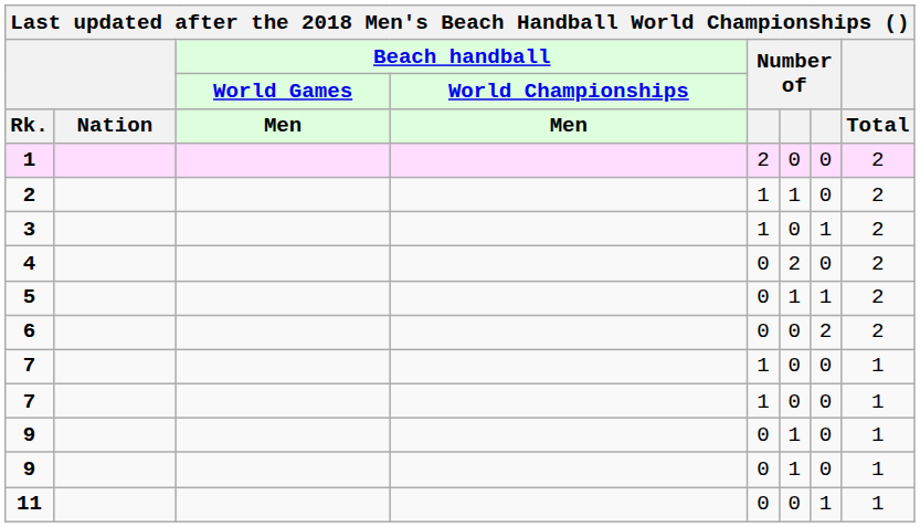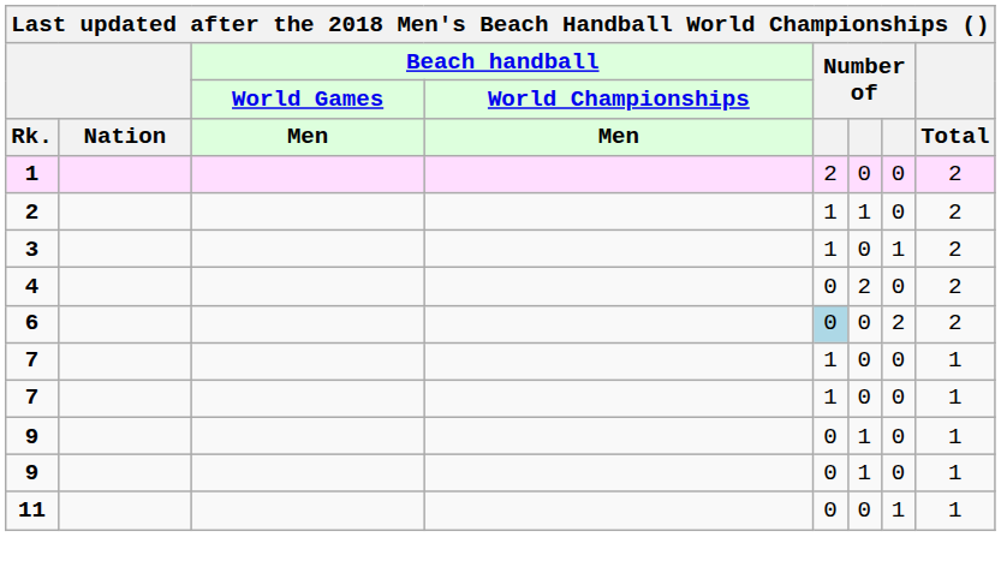 <table class="wikitable" style="margin-top: 0em; text-align: center; font-size: 100%;">
 <tr>
 <th colspan="8">Last updated after the 2018 Men's Beach Handball World Championships ()</th>
 </tr>
 <tr>
 <th rowspan="2" colspan="2"></th>
 <th colspan="2" style="background: #dfd;"><a href='#'>Beach handball</a></th>
 <th rowspan="2" colspan="3">Number of</th>
 <th rowspan="2"></th>
 </tr>
 <tr>
 <th style="background: #dfd;"><a href='#'>World Games</a></th>
 <th style="background: #dfd;"><a href='#'>World Championships</a></th>
 </tr>
 <tr>
 <th style="width: 1em;">Rk.</th>
 <th>Nation</th>
 <th style="background: #dfd;">Men</th>
 <th style="background: #dfd;">Men</th>
 <th style="width: 1em;"></th>
 <th style="width: 1em;"></th>
 <th style="width: 1em;"></th>
 <th style="width: 1em;">Total</th>
 </tr>
 <tr style="background: #fdf;">
 <td><strong>1</strong></td>
 <td style="text-align: left;"></td>
 <td></td>
 <td></td>
 <td>2</td>
 <td>0</td>
 <td>0</td>
 <td>2</td>
 </tr>
 <tr>
 <td><strong>2</strong></td>
 <td style="text-align: left;"></td>
 <td></td>
 <td></td>
 <td>1</td>
 <td>1</td>
 <td>0</td>
 <td>2</td>
 </tr>
 <tr>
 <td><strong>3</strong></td>
 <td style="text-align: left;"></td>
 <td></td>
 <td></td>
 <td>1</td>
 <td>0</td>
 <td>1</td>
 <td>2</td>
 </tr>
 <tr>
 <td><strong>4</strong></td>
 <td style="text-align: left;"></td>
 <td></td>
 <td></td>
 <td>0</td>
 <td>2</td>
 <td>0</td>
 <td>2</td>
 </tr>
 <tr>
-<td><strong>5</strong></td>
-<td style="text-align: left;"></td>
-<td></td>
-<td></td>
-<td>0</td>
-<td>1</td>
-<td>1</td>
-<td>2</td>
-</tr>
-<tr>
 <td><strong>6</strong></td>
 <td style="text-align: left;"></td>
 <td></td>
 <td></td>
-<td>0</td>
+<td style="background: lightblue;">0</td>
 <td>0</td>
 <td>2</td>
 <td>2</td>
 </tr>
 <tr>
 <td><strong>7</strong></td>
 <td style="text-align: left;"></td>
 <td></td>
 <td></td>
 <td>1</td>
 <td>0</td>
 <td>0</td>
 <td>1</td>
 </tr>
 <tr>
 <td><strong>7</strong></td>
 <td style="text-align: left;"></td>
 <td></td>
 <td></td>
 <td>1</td>
 <td>0</td>
 <td>0</td>
 <td>1</td>
 </tr>
 <tr>
 <td><strong>9</strong></td>
 <td style="text-align: left;"></td>
 <td></td>
 <td></td>
 <td>0</td>
 <td>1</td>
 <td>0</td>
 <td>1</td>
 </tr>
 <tr>
 <td><strong>9</strong></td>
 <td style="text-align: left;"></td>
 <td></td>
 <td></td>
 <td>0</td>
 <td>1</td>
 <td>0</td>
 <td>1</td>
 </tr>
 <tr>
 <td><strong>11</strong></td>
 <td style="text-align: left;"></td>
 <td></td>
 <td></td>
 <td>0</td>
 <td>0</td>
 <td>1</td>
 <td>1</td>
 </tr>
 </table>
